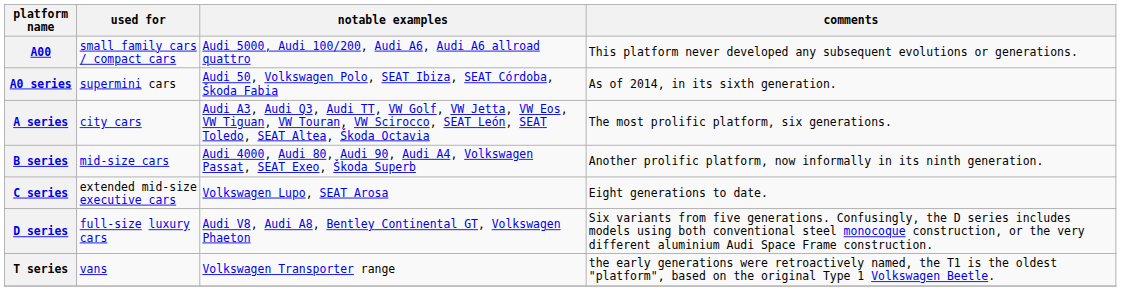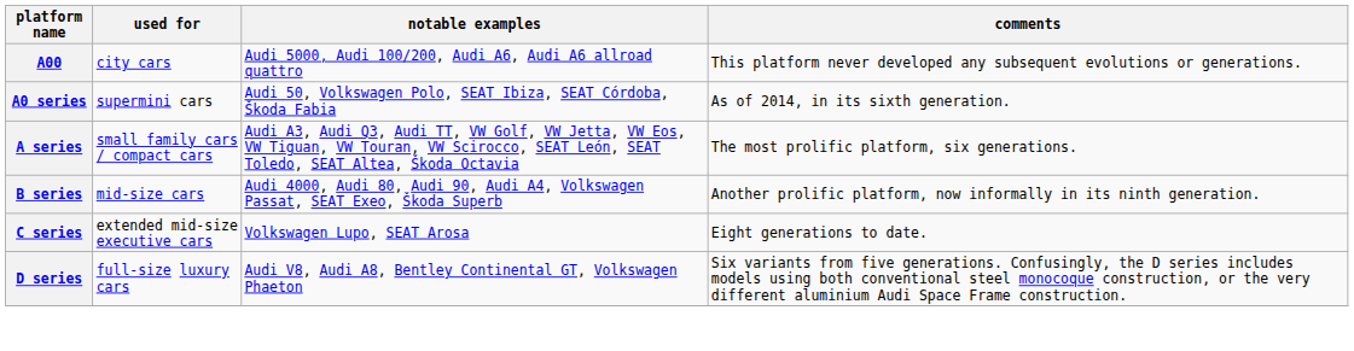 <table class="wikitable" border="1" width=100%>
 <tr>
 <th>platform name</th>
 <th>used for</th>
 <th>notable examples</th>
 <th>comments</th>
 </tr>
 <tr>
 <th><a href='#'>A00</a></th>
-<td><a href='#'>small family cars<br>/ compact cars</a></td>
+<td><a href='#'>city cars</a></td>
 <td><a href='#'>Audi 5000, Audi 100/200</a>, <a href='#'>Audi A6</a>, <a href='#'>Audi A6 allroad quattro</a></td>
 <td>This platform never developed any subsequent evolutions or generations.</td>
 </tr>
 <tr>
 <th><a href='#'>A0 series</a></th>
 <td><a href='#'>supermini</a> cars</td>
 <td><a href='#'>Audi 50</a>, <a href='#'>Volkswagen Polo</a>, <a href='#'>SEAT Ibiza</a>, <a href='#'>SEAT Córdoba</a>, <a href='#'>Škoda Fabia</a></td>
 <td>As of 2014, in its sixth generation.</td>
 </tr>
 <tr>
 <th><a href='#'>A series</a></th>
-<td><a href='#'>city cars</a></td>
+<td><a href='#'>small family cars<br>/ compact cars</a></td>
 <td><a href='#'>Audi A3</a>, <a href='#'>Audi Q3</a>, <a href='#'>Audi TT</a>, <a href='#'>VW Golf</a>, <a href='#'>VW Jetta</a>, <a href='#'>VW Eos</a>, <a href='#'>VW Tiguan</a>, <a href='#'>VW Touran</a>, <a href='#'>VW Scirocco</a>, <a href='#'>SEAT León</a>, <a href='#'>SEAT Toledo</a>, <a href='#'>SEAT Altea</a>, <a href='#'>Škoda Octavia</a></td>
 <td>The most prolific platform, six generations.</td>
 </tr>
 <tr>
 <th><a href='#'>B series</a></th>
 <td><a href='#'>mid-size cars</a></td>
 <td><a href='#'>Audi 4000</a>, <a href='#'>Audi 80</a>, <a href='#'>Audi 90</a>, <a href='#'>Audi A4</a>, <a href='#'>Volkswagen Passat</a>, <a href='#'>SEAT Exeo</a>, <a href='#'>Škoda Superb</a></td>
 <td>Another prolific platform, now informally in its ninth generation.</td>
 </tr>
 <tr>
 <th><a href='#'>C series</a></th>
 <td>extended mid-size <a href='#'>executive cars</a></td>
 <td><a href='#'>Volkswagen Lupo</a>, <a href='#'>SEAT Arosa</a></td>
 <td>Eight generations to date.</td>
 </tr>
 <tr>
 <th><a href='#'>D series</a></th>
 <td><a href='#'>full-size</a> <a href='#'>luxury cars</a></td>
 <td><a href='#'>Audi V8</a>, <a href='#'>Audi A8</a>, <a href='#'>Bentley Continental GT</a>, <a href='#'>Volkswagen Phaeton</a></td>
 <td>Six variants from five generations.  Confusingly, the D series includes models using both conventional steel <a href='#'>monocoque</a> construction, or the very different aluminium Audi Space Frame construction.</td>
 </tr>
 <tr>
-<th>T series</th>
-<td><a href='#'>vans</a></td>
-<td><a href='#'>Volkswagen Transporter</a> range</td>
-<td>the early generations were retroactively named, the T1 is the oldest "platform", based on the original Type 1 <a href='#'>Volkswagen Beetle</a>.</td>
-</tr>
-<tr>
 </tr>
 </table>
